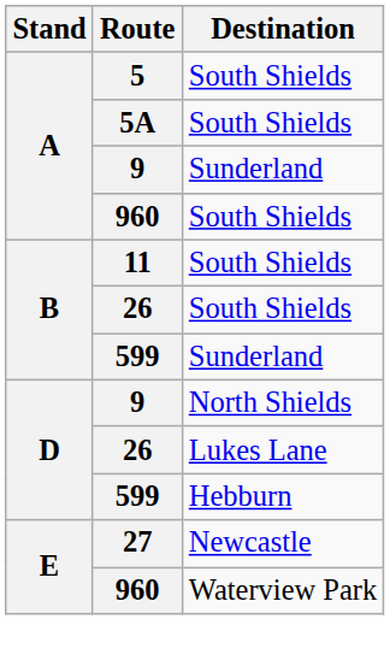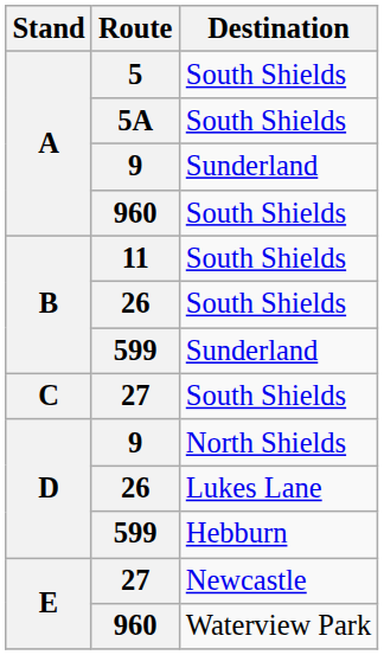 <table class="wikitable sortable mw-collapsible mw-collapsed">
 <tr>
 <th><strong>Stand</strong></th>
 <th><strong>Route</strong></th>
 <th><strong>Destination</strong></th>
 </tr>
 <tr>
 <th rowspan="4">A</th>
 <th>5</th>
 <td><a href='#'>South Shields</a>  <br></td>
 </tr>
 <tr>
 <th>5A</th>
 <td><a href='#'>South Shields</a>  <br></td>
 </tr>
 <tr>
 <th>9</th>
 <td><a href='#'>Sunderland</a>   <br></td>
 </tr>
 <tr>
 <th>960</th>
 <td><a href='#'>South Shields</a>  <br></td>
 </tr>
 <tr>
 <th rowspan="3">B</th>
 <th>11</th>
 <td><a href='#'>South Shields</a>  <br></td>
 </tr>
 <tr>
 <th>26</th>
 <td><a href='#'>South Shields</a>  <br></td>
 </tr>
 <tr>
 <th>599</th>
 <td><a href='#'>Sunderland</a>   <br></td>
 </tr>
 <tr>
+<th>C</th>
+<th>27</th>
+<td><a href='#'>South Shields</a>  <br></td>
+</tr>
+<tr>
 <th rowspan="3">D</th>
 <th>9</th>
 <td><a href='#'>North Shields</a>  </td>
 </tr>
 <tr>
 <th>26</th>
 <td><a href='#'>Lukes Lane</a><br></td>
 </tr>
 <tr>
 <th>599</th>
 <td><a href='#'>Hebburn</a> </td>
 </tr>
 <tr>
 <th rowspan="2">E</th>
 <th>27</th>
 <td><a href='#'>Newcastle</a>   <br></td>
 </tr>
 <tr>
 <th>960</th>
 <td>Waterview Park<br></td>
 </tr>
 </table>
